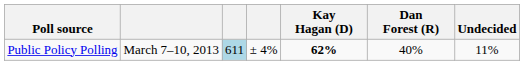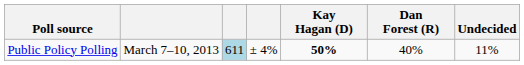 <table class="wikitable" style="text-align:center">
 <tr valign= bottom>
 <th>Poll source</th>
 <th></th>
 <th></th>
 <th></th>
 <th style="width:100px;">Kay<br>Hagan (D)</th>
 <th style="width:100px;">Dan<br>Forest (R)</th>
 <th>Undecided</th>
 </tr>
 <tr>
 <td align=left><a href='#'>Public Policy Polling</a></td>
 <td>March 7–10, 2013</td>
 <td style="background: lightblue;">611</td>
 <td>± 4%</td>
-<td><strong>62%</strong></td>
+<td><strong>50%</strong></td>
 <td>40%</td>
 <td>11%</td>
 </tr>
 </table>
